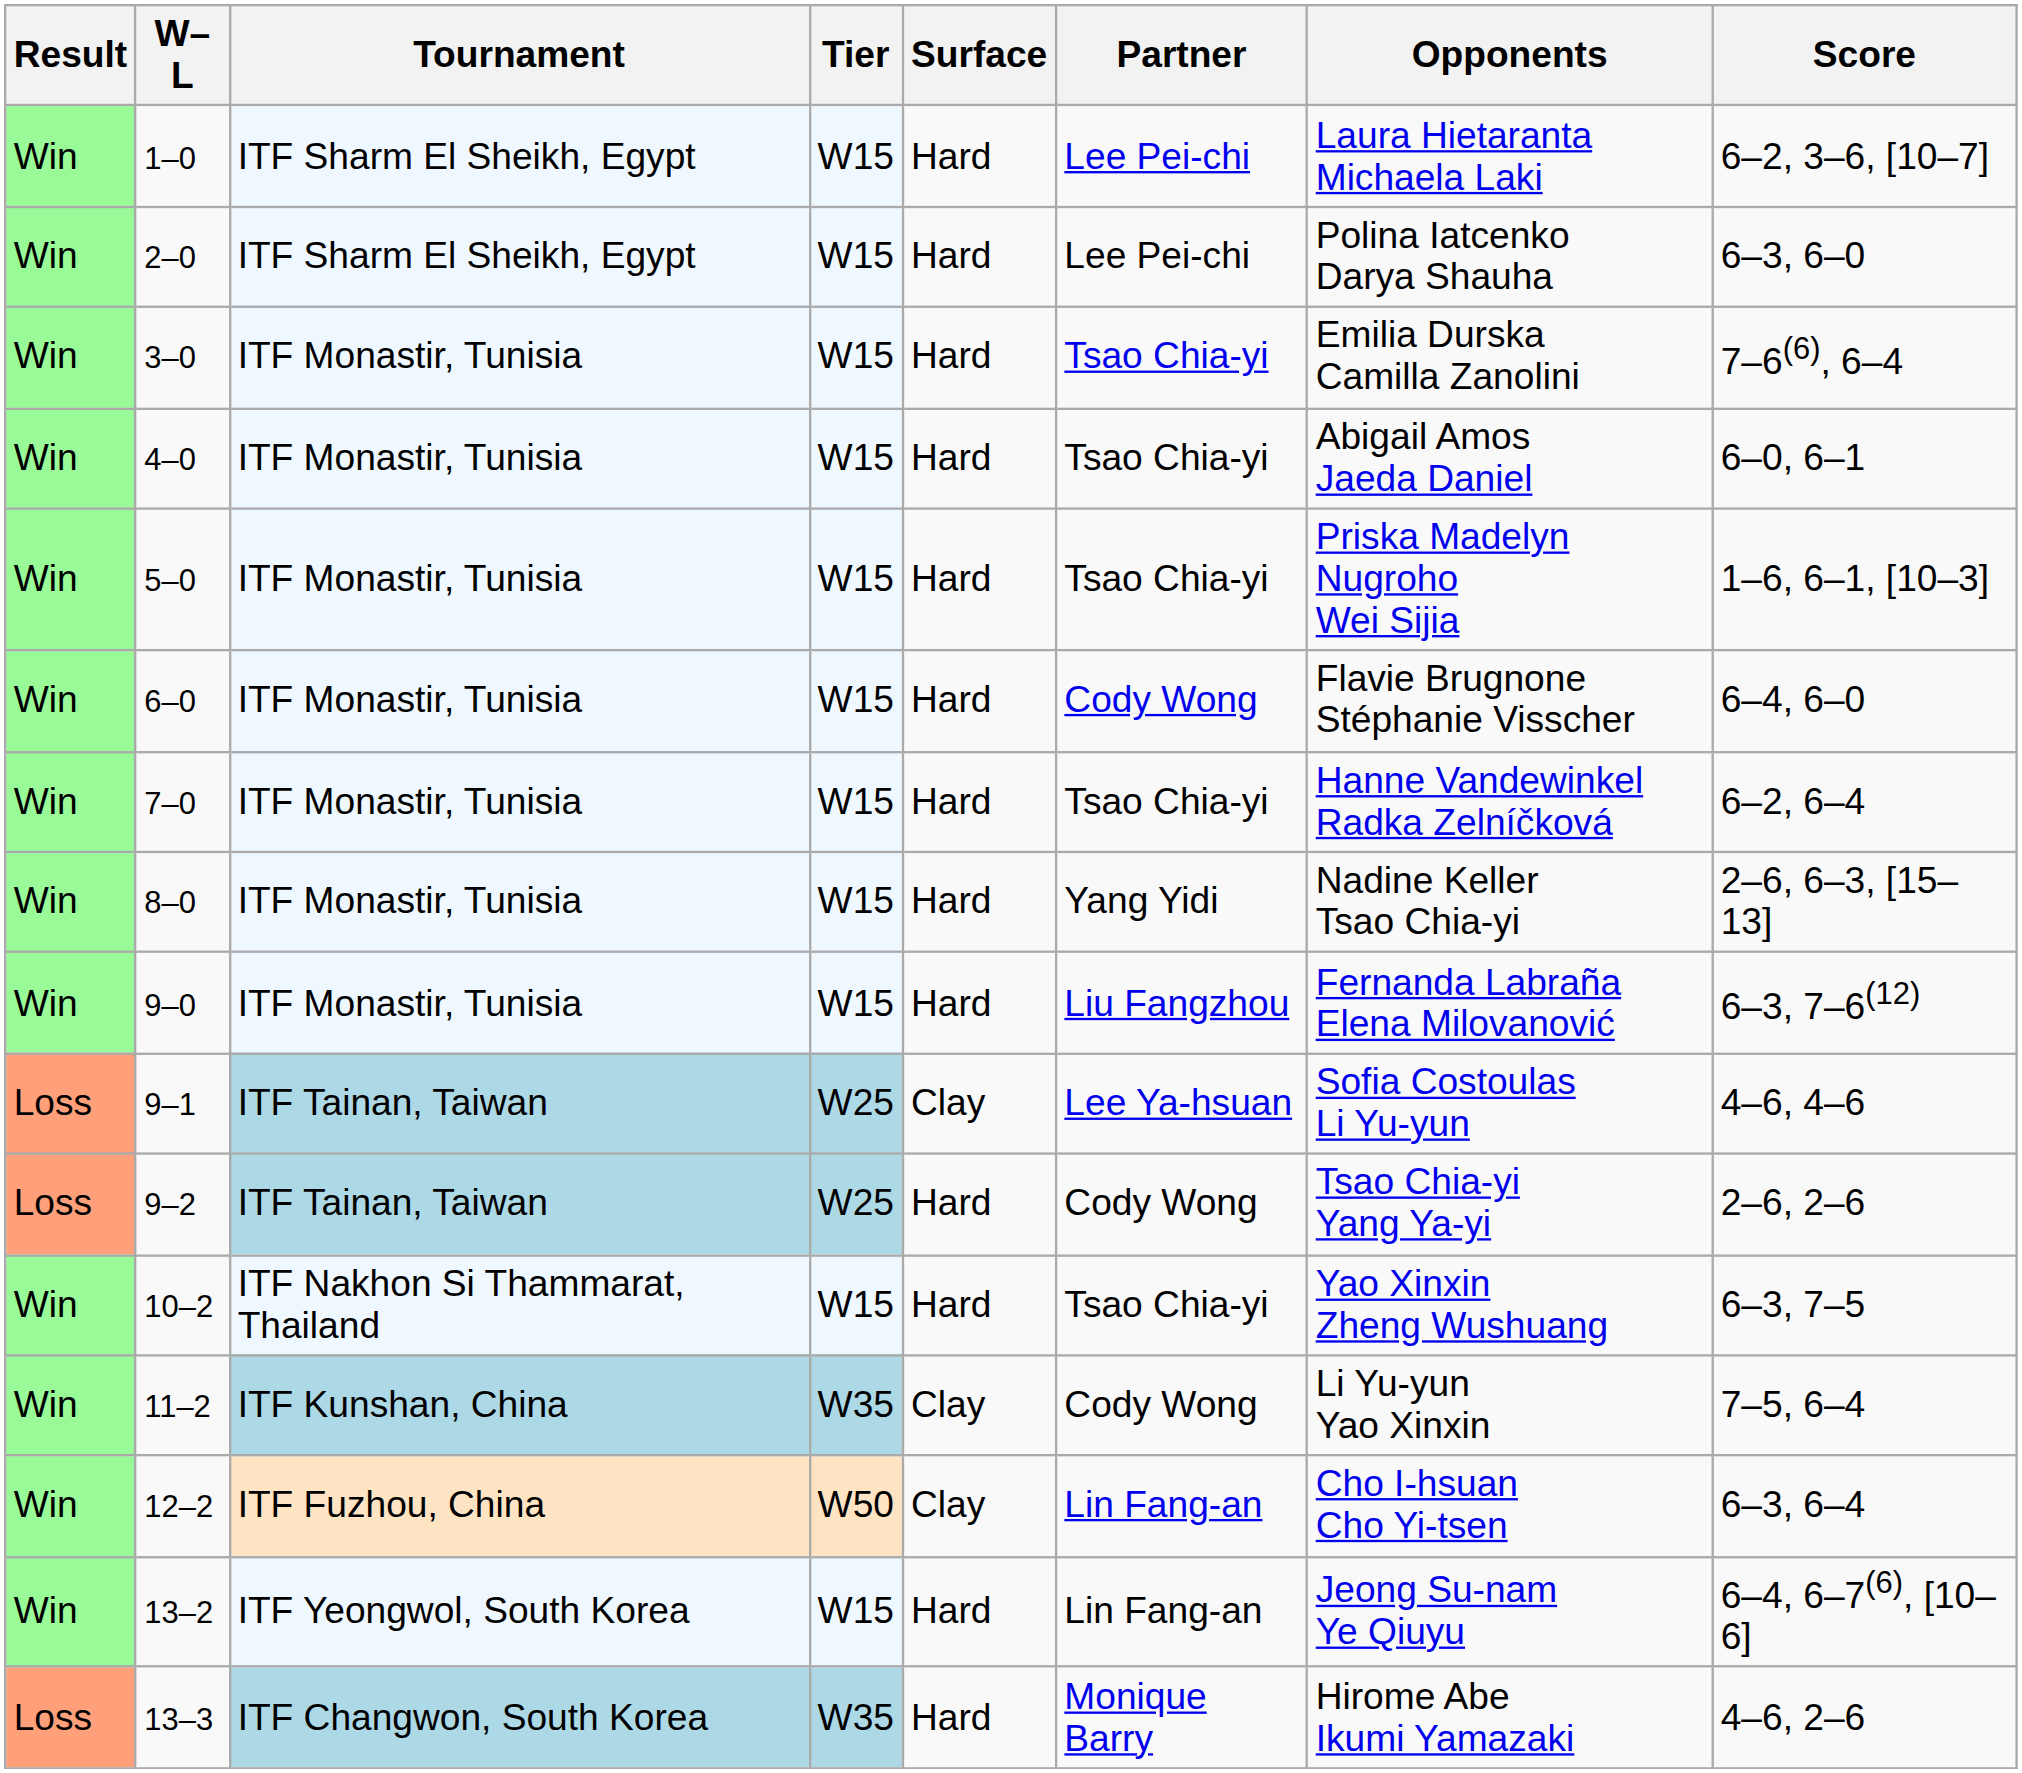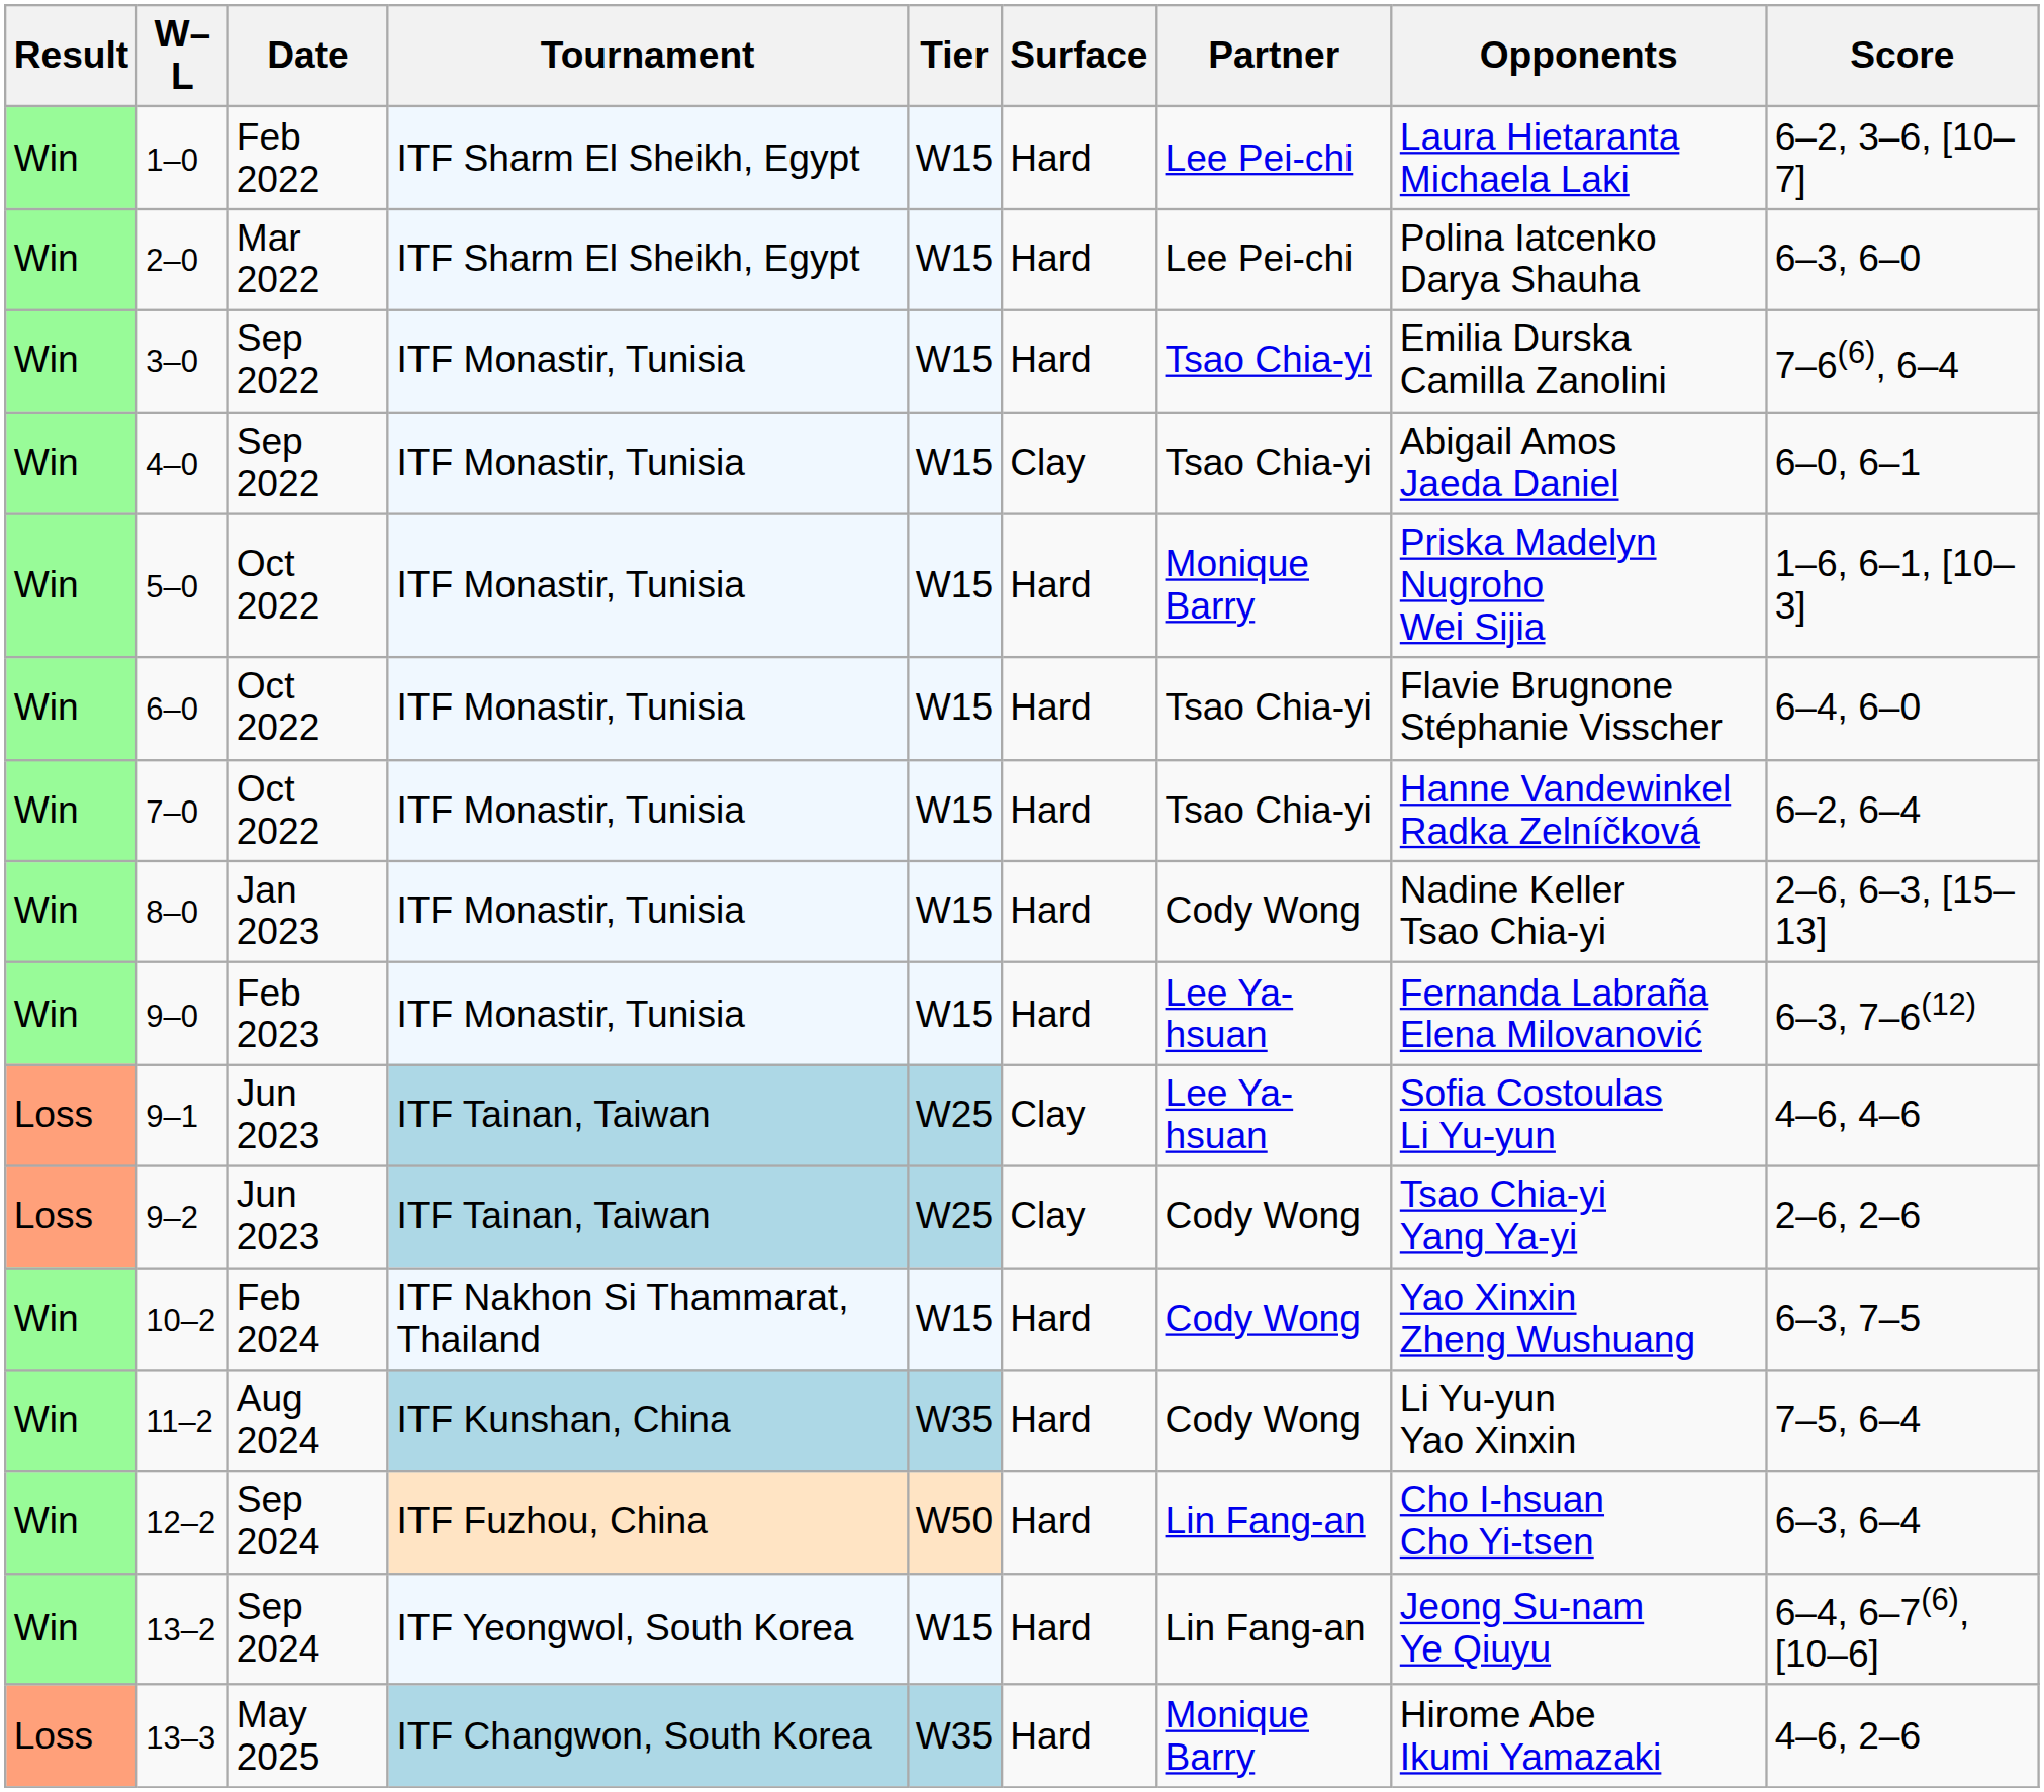 <table class="sortable wikitable">
 <tr>
 <th>Result</th>
 <th class="unsortable">W–L</th>
+<th>Date</th>
 <th>Tournament</th>
 <th>Tier</th>
 <th>Surface</th>
 <th>Partner</th>
 <th>Opponents</th>
 <th class="unsortable">Score</th>
 </tr>
 <tr>
 <td style="background:#98fb98;">Win</td>
 <td><small>1–0</small></td>
+<td>Feb 2022</td>
 <td bgcolor=#f0f8ff>ITF Sharm El Sheikh, Egypt</td>
 <td bgcolor=#f0f8ff>W15</td>
 <td>Hard</td>
 <td> <a href='#'>Lee Pei-chi</a></td>
 <td> <a href='#'>Laura Hietaranta</a> <br>  <a href='#'>Michaela Laki</a></td>
 <td>6–2, 3–6, [10–7]</td>
 </tr>
 <tr>
 <td style="background:#98fb98;">Win</td>
 <td><small>2–0</small></td>
+<td>Mar 2022</td>
 <td bgcolor=#f0f8ff>ITF Sharm El Sheikh, Egypt</td>
 <td bgcolor=#f0f8ff>W15</td>
 <td>Hard</td>
 <td> Lee Pei-chi</td>
 <td> Polina Iatcenko <br>  Darya Shauha</td>
 <td>6–3, 6–0</td>
 </tr>
 <tr>
 <td style="background:#98fb98;">Win</td>
 <td><small>3–0</small></td>
+<td>Sep 2022</td>
 <td style="background:#f0f8ff;">ITF Monastir, Tunisia</td>
 <td style="background:#f0f8ff;">W15</td>
 <td>Hard</td>
 <td> <a href='#'>Tsao Chia-yi</a></td>
 <td> Emilia Durska <br>  Camilla Zanolini</td>
 <td>7–6<sup>(6)</sup>, 6–4</td>
 </tr>
 <tr>
 <td style="background:#98fb98;">Win</td>
 <td><small>4–0</small></td>
+<td>Sep 2022</td>
 <td style="background:#f0f8ff;">ITF Monastir, Tunisia</td>
 <td style="background:#f0f8ff;">W15</td>
-<td>Hard</td>
+<td>Clay</td>
 <td> Tsao Chia-yi</td>
 <td> Abigail Amos <br>  <a href='#'>Jaeda Daniel</a></td>
 <td>6–0, 6–1</td>
 </tr>
 <tr>
 <td style="background:#98fb98;">Win</td>
 <td><small>5–0</small></td>
+<td>Oct 2022</td>
 <td style="background:#f0f8ff;">ITF Monastir, Tunisia</td>
 <td style="background:#f0f8ff;">W15</td>
 <td>Hard</td>
-<td> Tsao Chia-yi</td>
+<td> <a href='#'>Monique Barry</a></td>
 <td> <a href='#'>Priska Madelyn Nugroho</a> <br>  <a href='#'>Wei Sijia</a></td>
 <td>1–6, 6–1, [10–3]</td>
 </tr>
 <tr>
 <td style="background:#98fb98;">Win</td>
 <td><small>6–0</small></td>
+<td>Oct 2022</td>
 <td style="background:#f0f8ff;">ITF Monastir, Tunisia</td>
 <td style="background:#f0f8ff;">W15</td>
 <td>Hard</td>
-<td> <a href='#'>Cody Wong</a></td>
+<td> Tsao Chia-yi</td>
 <td> Flavie Brugnone <br>  Stéphanie Visscher</td>
 <td>6–4, 6–0</td>
 </tr>
 <tr>
 <td style="background:#98fb98;">Win</td>
 <td><small>7–0</small></td>
+<td>Oct 2022</td>
 <td style="background:#f0f8ff;">ITF Monastir, Tunisia</td>
 <td style="background:#f0f8ff;">W15</td>
 <td>Hard</td>
 <td> Tsao Chia-yi</td>
 <td> <a href='#'>Hanne Vandewinkel</a> <br>  <a href='#'>Radka Zelníčková</a></td>
 <td>6–2, 6–4</td>
 </tr>
 <tr>
 <td style="background:#98fb98;">Win</td>
 <td><small>8–0</small></td>
+<td>Jan 2023</td>
 <td style="background:#f0f8ff;">ITF Monastir, Tunisia</td>
 <td style="background:#f0f8ff;">W15</td>
 <td>Hard</td>
-<td> Yang Yidi</td>
+<td> Cody Wong</td>
 <td> Nadine Keller <br>  Tsao Chia-yi</td>
 <td>2–6, 6–3, [15–13]</td>
 </tr>
 <tr>
 <td style="background:#98fb98;">Win</td>
 <td><small>9–0</small></td>
+<td>Feb 2023</td>
 <td bgcolor=#f0f8ff>ITF Monastir, Tunisia</td>
 <td bgcolor=#f0f8ff>W15</td>
 <td>Hard</td>
-<td> <a href='#'>Liu Fangzhou</a></td>
+<td> <a href='#'>Lee Ya-hsuan</a></td>
 <td> <a href='#'>Fernanda Labraña</a><br> <a href='#'>Elena Milovanović</a></td>
 <td>6–3, 7–6<sup>(12)</sup></td>
 </tr>
 <tr>
 <td bgcolor="FFA07A">Loss</td>
 <td><small>9–1</small></td>
+<td>Jun 2023</td>
 <td style="background:lightblue;">ITF Tainan, Taiwan</td>
 <td style="background:lightblue;">W25</td>
 <td>Clay</td>
 <td> <a href='#'>Lee Ya-hsuan</a></td>
 <td> <a href='#'>Sofia Costoulas</a><br> <a href='#'>Li Yu-yun</a></td>
 <td>4–6, 4–6</td>
 </tr>
 <tr>
 <td style="background:#ffa07a;">Loss</td>
 <td><small>9–2</small></td>
+<td>Jun 2023</td>
 <td style="background:lightblue;">ITF Tainan, Taiwan</td>
 <td style="background:lightblue;">W25</td>
-<td>Hard</td>
+<td>Clay</td>
 <td> Cody Wong</td>
 <td> <a href='#'>Tsao Chia-yi</a><br> <a href='#'>Yang Ya-yi</a></td>
 <td>2–6, 2–6</td>
 </tr>
 <tr>
 <td style="background:#98fb98;">Win</td>
 <td><small>10–2</small></td>
+<td>Feb 2024</td>
 <td style="background:#f0f8ff;">ITF Nakhon Si Thammarat, Thailand</td>
 <td style="background:#f0f8ff;">W15</td>
 <td>Hard</td>
-<td> Tsao Chia-yi</td>
+<td> <a href='#'>Cody Wong</a></td>
 <td> <a href='#'>Yao Xinxin</a><br> <a href='#'>Zheng Wushuang</a></td>
 <td>6–3, 7–5</td>
 </tr>
 <tr>
 <td style="background:#98fb98;">Win</td>
 <td><small>11–2</small></td>
+<td>Aug 2024</td>
 <td style="background:lightblue;">ITF Kunshan, China</td>
 <td style="background:lightblue;">W35</td>
-<td>Clay</td>
+<td>Hard</td>
 <td> Cody Wong</td>
 <td> Li Yu-yun<br> Yao Xinxin</td>
 <td>7–5, 6–4</td>
 </tr>
 <tr>
 <td bgcolor=98FB98>Win</td>
 <td><small>12–2</small></td>
+<td>Sep 2024</td>
 <td style="background:#ffe4c4;">ITF Fuzhou, China</td>
 <td style="background:#ffe4c4;">W50</td>
-<td>Clay</td>
+<td>Hard</td>
 <td> <a href='#'>Lin Fang-an</a></td>
 <td> <a href='#'>Cho I-hsuan</a><br> <a href='#'>Cho Yi-tsen</a></td>
 <td>6–3, 6–4</td>
 </tr>
 <tr>
 <td style="background:#98fb98;">Win</td>
 <td><small>13–2</small></td>
+<td>Sep 2024</td>
 <td style="background:#f0f8ff;">ITF Yeongwol, South Korea</td>
 <td style="background:#f0f8ff;">W15</td>
 <td>Hard</td>
 <td> Lin Fang-an</td>
 <td> <a href='#'>Jeong Su-nam</a><br> <a href='#'>Ye Qiuyu</a></td>
 <td>6–4, 6–7<sup>(6)</sup>, [10–6]</td>
 </tr>
 <tr>
 <td bgcolor="FFA07A">Loss</td>
 <td><small>13–3</small></td>
+<td>May 2025</td>
 <td style="background:lightblue;">ITF Changwon, South Korea</td>
 <td style="background:lightblue;">W35</td>
 <td>Hard</td>
 <td> <a href='#'>Monique Barry</a></td>
 <td> Hirome Abe <br> <a href='#'>Ikumi Yamazaki</a></td>
 <td>4–6, 2–6</td>
 </tr>
 </table>
